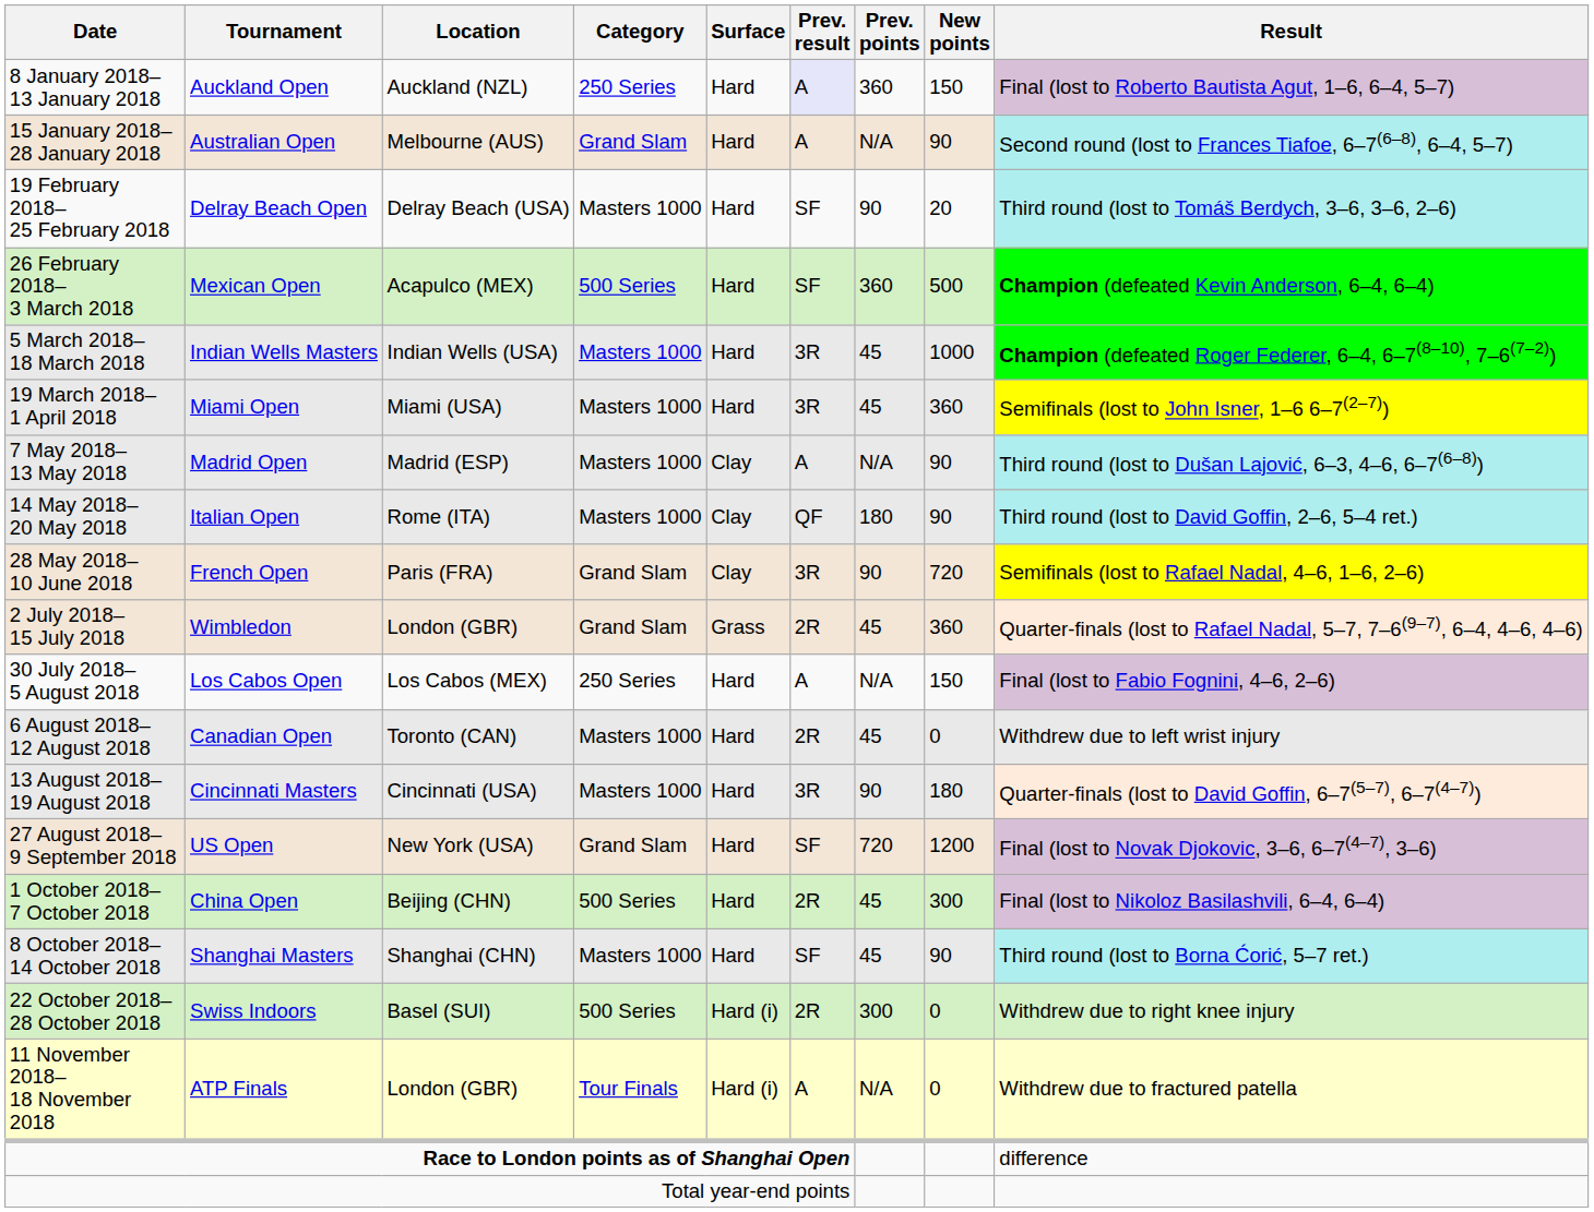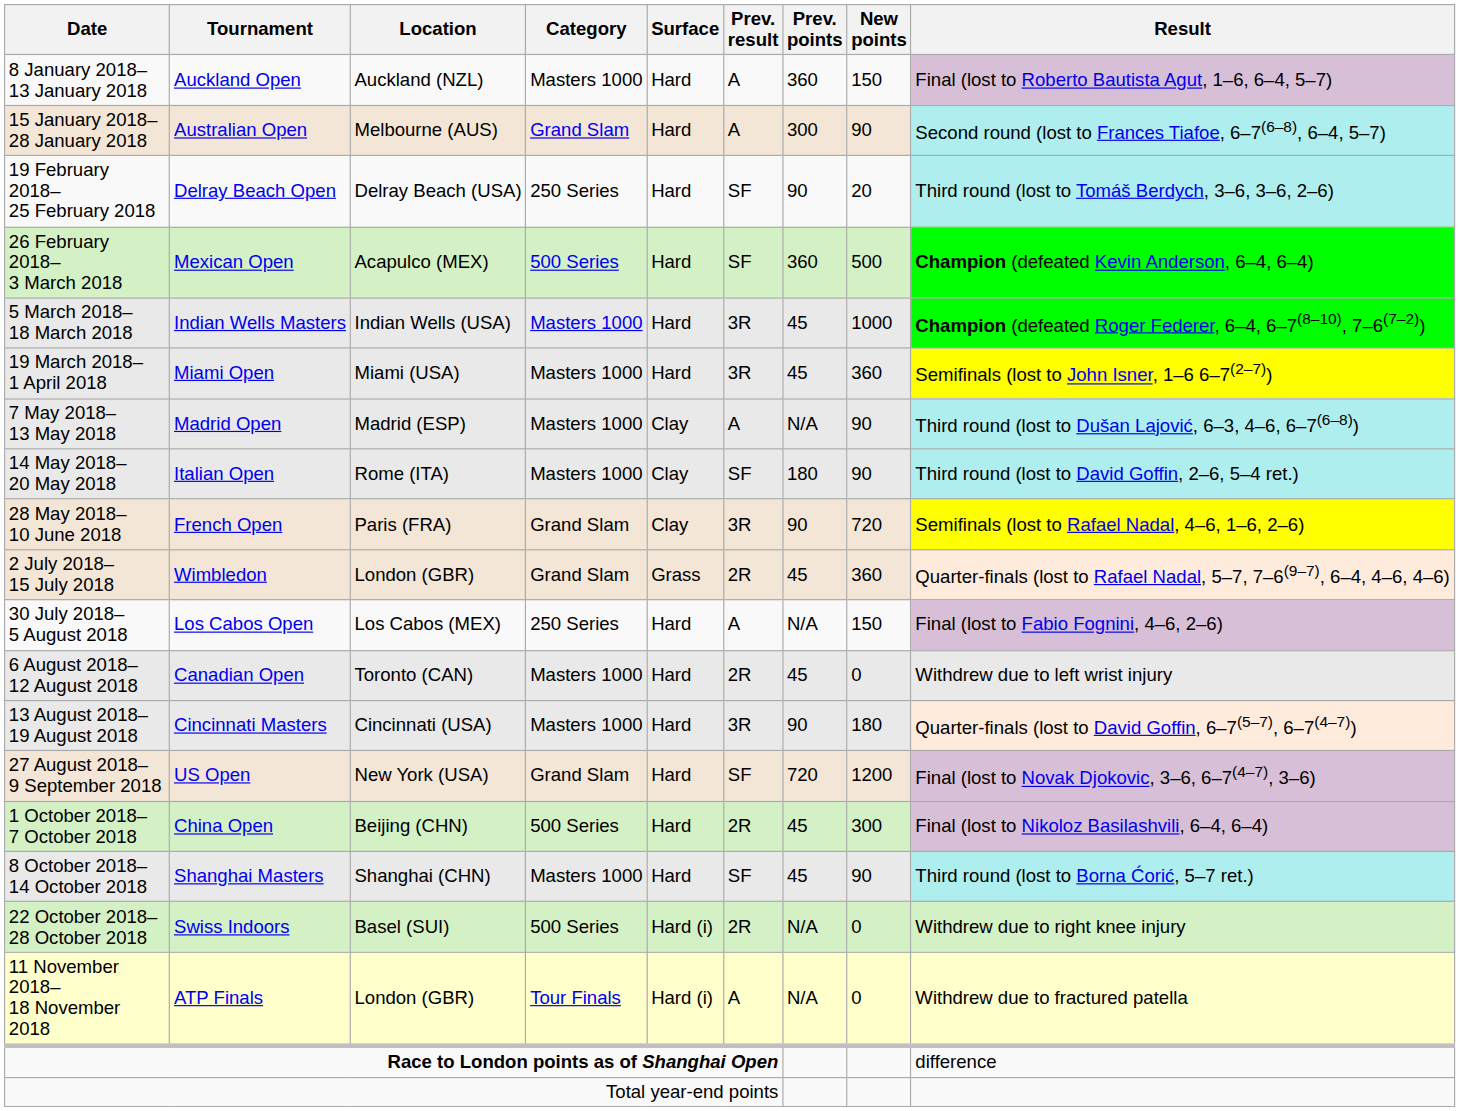 <table class="wikitable" style="text-align:left">
 <tr>
 <th style="width:135px">Date</th>
 <th>Tournament</th>
 <th>Location</th>
 <th>Category</th>
 <th>Surface</th>
 <th>Prev.<br>result</th>
 <th>Prev.<br>points</th>
 <th>New<br>points</th>
 <th>Result</th>
 </tr>
 <tr>
 <td>8 January 2018–<br>13 January 2018</td>
 <td><a href='#'>Auckland Open</a></td>
 <td>Auckland (NZL)</td>
-<td><a href='#'>250 Series</a></td>
+<td>Masters 1000</td>
 <td>Hard</td>
-<td style="background: lavender;">A</td>
+<td>A</td>
 <td>360</td>
 <td>150</td>
 <td style="background:thistle;">Final (lost to <a href='#'>Roberto Bautista Agut</a>, 1–6, 6–4, 5–7)</td>
 </tr>
 <tr style="background:#F3E6D7;">
 <td>15 January 2018–<br>28 January 2018</td>
 <td><a href='#'>Australian Open</a></td>
 <td>Melbourne (AUS)</td>
 <td><a href='#'>Grand Slam</a></td>
 <td>Hard</td>
 <td>A</td>
-<td>N/A</td>
+<td>300</td>
 <td>90</td>
 <td style="background:#afeeee;">Second round (lost to <a href='#'>Frances Tiafoe</a>, 6–7<sup>(6–8)</sup>, 6–4, 5–7)</td>
 </tr>
 <tr>
 <td>19 February 2018–<br>25 February 2018</td>
 <td><a href='#'>Delray Beach Open</a></td>
 <td>Delray Beach (USA)</td>
-<td>Masters 1000</td>
+<td>250 Series</td>
 <td>Hard</td>
 <td>SF</td>
 <td>90</td>
 <td>20</td>
 <td style="background:#afeeee;">Third round (lost to <a href='#'>Tomáš Berdych</a>, 3–6, 3–6, 2–6)</td>
 </tr>
 <tr style="background:#D4F1C5;">
 <td>26 February 2018–<br>3 March 2018</td>
 <td><a href='#'>Mexican Open</a></td>
 <td>Acapulco (MEX)</td>
 <td><a href='#'>500 Series</a></td>
 <td>Hard</td>
 <td>SF</td>
 <td>360</td>
 <td>500</td>
 <td style="background:lime;"><strong>Champion</strong> (defeated <a href='#'>Kevin Anderson</a>, 6–4, 6–4)</td>
 </tr>
 <tr style="background:#E9E9E9;">
 <td>5 March 2018–<br>18 March 2018</td>
 <td><a href='#'>Indian Wells Masters</a></td>
 <td>Indian Wells (USA)</td>
 <td><a href='#'>Masters 1000</a></td>
 <td>Hard</td>
 <td>3R</td>
 <td>45</td>
 <td>1000</td>
 <td style="background:lime;"><strong>Champion</strong> (defeated <a href='#'>Roger Federer</a>, 6–4, 6–7<sup>(8–10)</sup>, 7–6<sup>(7–2)</sup>)</td>
 </tr>
 <tr style="background:#E9E9E9;">
 <td>19 March 2018–<br>1 April 2018</td>
 <td><a href='#'>Miami Open</a></td>
 <td>Miami (USA)</td>
 <td>Masters 1000</td>
 <td>Hard</td>
 <td>3R</td>
 <td>45</td>
 <td>360</td>
 <td style="background:yellow;">Semifinals (lost to <a href='#'>John Isner</a>, 1–6 6–7<sup>(2–7)</sup>)</td>
 </tr>
 <tr style="background:#E9E9E9;">
 <td>7 May 2018–<br> 13 May 2018</td>
 <td><a href='#'>Madrid Open</a></td>
 <td>Madrid (ESP)</td>
 <td>Masters 1000</td>
 <td>Clay</td>
 <td>A</td>
 <td>N/A</td>
 <td>90</td>
 <td style="background:#afeeee;">Third round (lost to <a href='#'>Dušan Lajović</a>, 6–3, 4–6, 6–7<sup>(6–8)</sup>)</td>
 </tr>
 <tr style="background:#E9E9E9;">
 <td>14 May 2018–<br> 20 May 2018</td>
 <td><a href='#'>Italian Open</a></td>
 <td>Rome (ITA)</td>
 <td>Masters 1000</td>
 <td>Clay</td>
-<td>QF</td>
+<td>SF</td>
 <td>180</td>
 <td>90</td>
 <td style="background:#afeeee;">Third round (lost to <a href='#'>David Goffin</a>, 2–6, 5–4 ret.)</td>
 </tr>
 <tr style="background:#F3E6D7;">
 <td>28 May 2018–<br>10 June 2018</td>
 <td><a href='#'>French Open</a></td>
 <td>Paris (FRA)</td>
 <td>Grand Slam</td>
 <td>Clay</td>
 <td>3R</td>
 <td>90</td>
 <td>720</td>
 <td style="background:yellow;">Semifinals (lost to <a href='#'>Rafael Nadal</a>, 4–6, 1–6, 2–6)</td>
 </tr>
 <tr style="background:#F3E6D7;">
 <td>2 July 2018–<br>15 July 2018</td>
 <td><a href='#'>Wimbledon</a></td>
 <td>London (GBR)</td>
 <td>Grand Slam</td>
 <td>Grass</td>
 <td>2R</td>
 <td>45</td>
 <td>360</td>
 <td style="background:#ffebdc;">Quarter-finals (lost to <a href='#'>Rafael Nadal</a>, 5–7, 7–6<sup>(9–7)</sup>, 6–4, 4–6, 4–6)</td>
 </tr>
 <tr>
 <td>30 July 2018–<br>5 August 2018</td>
 <td><a href='#'>Los Cabos Open</a></td>
 <td>Los Cabos (MEX)</td>
 <td>250 Series</td>
 <td>Hard</td>
 <td>A</td>
 <td>N/A</td>
 <td>150</td>
 <td style="background:thistle;">Final (lost to <a href='#'>Fabio Fognini</a>, 4–6, 2–6)</td>
 </tr>
 <tr style="background:#E9E9E9;">
 <td>6 August 2018–<br>12 August 2018</td>
 <td><a href='#'>Canadian Open</a></td>
 <td>Toronto (CAN)</td>
 <td>Masters 1000</td>
 <td>Hard</td>
 <td>2R</td>
 <td>45</td>
 <td>0</td>
 <td>Withdrew due to left wrist injury</td>
 </tr>
 <tr style="background:#E9E9E9;">
 <td>13 August 2018–<br>19 August 2018</td>
 <td><a href='#'>Cincinnati Masters</a></td>
 <td>Cincinnati (USA)</td>
 <td>Masters 1000</td>
 <td>Hard</td>
 <td>3R</td>
 <td>90</td>
 <td>180</td>
 <td style="background:#ffebdc;">Quarter-finals (lost to <a href='#'>David Goffin</a>, 6–7<sup>(5–7)</sup>, 6–7<sup>(4–7)</sup>)</td>
 </tr>
 <tr style="background:#F3E6D7;">
 <td>27 August 2018–<br>9 September 2018</td>
 <td><a href='#'>US Open</a></td>
 <td>New York (USA)</td>
 <td>Grand Slam</td>
 <td>Hard</td>
 <td>SF</td>
 <td>720</td>
 <td>1200</td>
 <td style="background:thistle;">Final (lost to <a href='#'>Novak Djokovic</a>, 3–6, 6–7<sup>(4–7)</sup>, 3–6)</td>
 </tr>
 <tr style="background:#D4F1C5;">
 <td>1 October 2018–<br>7 October 2018</td>
 <td><a href='#'>China Open</a></td>
 <td>Beijing (CHN)</td>
 <td>500 Series</td>
 <td>Hard</td>
 <td>2R</td>
 <td>45</td>
 <td>300</td>
 <td style="background:thistle;">Final (lost to <a href='#'>Nikoloz Basilashvili</a>, 6–4, 6–4)</td>
 </tr>
 <tr style="background:#E9E9E9;">
 <td>8 October 2018–<br>14 October 2018</td>
 <td><a href='#'>Shanghai Masters</a></td>
 <td>Shanghai (CHN)</td>
 <td>Masters 1000</td>
 <td>Hard</td>
 <td>SF</td>
 <td>45</td>
 <td>90</td>
 <td style="background:#afeeee;">Third round (lost to <a href='#'>Borna Ćorić</a>, 5–7 ret.)</td>
 </tr>
 <tr style="background:#D4F1C5;">
 <td>22 October 2018–<br>28 October 2018</td>
 <td><a href='#'>Swiss Indoors</a></td>
 <td>Basel (SUI)</td>
 <td>500 Series</td>
 <td>Hard (i)</td>
 <td>2R</td>
-<td>300</td>
+<td>N/A</td>
 <td>0</td>
 <td>Withdrew due to right knee injury</td>
 </tr>
 <tr style="background:#FFFFCC;">
 <td>11 November 2018–<br>18 November 2018</td>
 <td><a href='#'>ATP Finals</a></td>
 <td>London (GBR)</td>
 <td><a href='#'>Tour Finals</a></td>
 <td>Hard (i)</td>
 <td>A</td>
 <td>N/A</td>
 <td>0</td>
 <td>Withdrew due to fractured patella</td>
 </tr>
 <tr style="border-top:4px solid silver;"|>
 <td colspan=6 align=right><strong>Race to London points as of <em>Shanghai Open<strong><em></td>
 <td></td>
 <td></td>
 <td>  </strong>difference<strong></td>
 </tr>
 <tr>
 <td colspan=6 align=right></strong>Total year-end points<strong></td>
 <td></td>
 <td></td>
 <td></td>
 </tr>
 </table>
